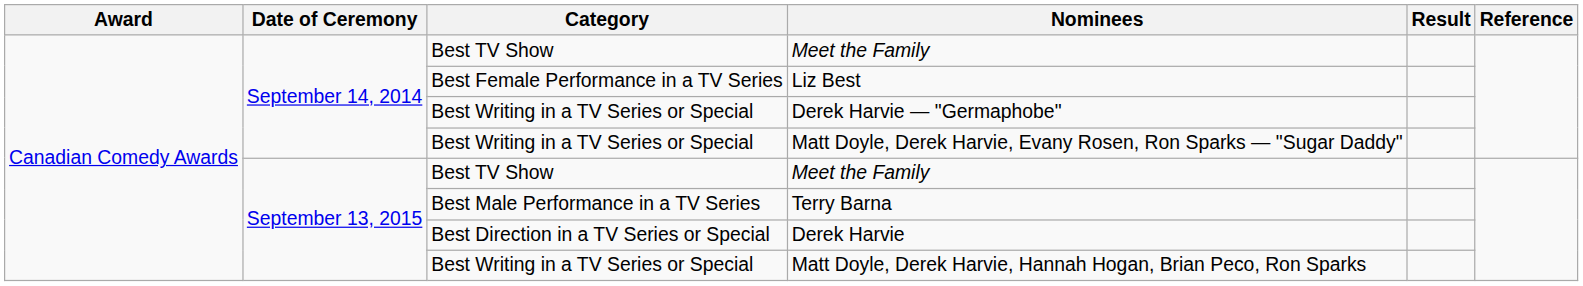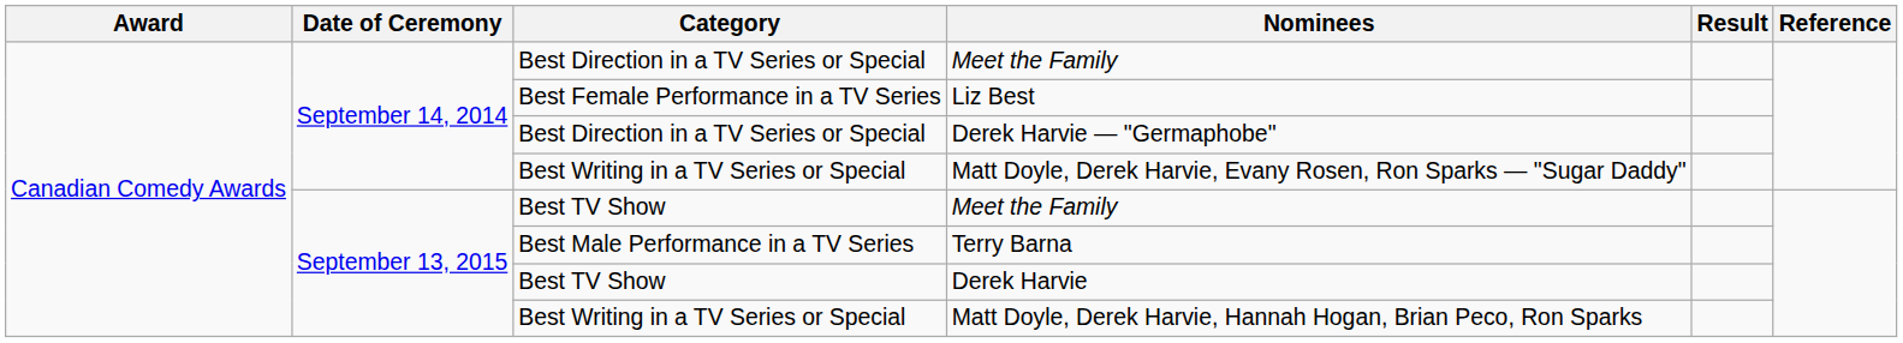 <table class="wikitable">
 <tr>
 <th>Award</th>
 <th>Date of Ceremony</th>
 <th>Category</th>
 <th>Nominees</th>
 <th>Result</th>
 <th>Reference</th>
 </tr>
 <tr>
 <td rowspan="8"><a href='#'>Canadian Comedy Awards</a></td>
 <td rowspan="4"><a href='#'>September 14, 2014</a></td>
-<td>Best TV Show</td>
+<td>Best Direction in a TV Series or Special</td>
 <td><em>Meet the Family</em></td>
 <td></td>
 <td rowspan=4></td>
 </tr>
 <tr>
 <td>Best Female Performance in a TV Series</td>
 <td>Liz Best</td>
 <td></td>
 </tr>
 <tr>
-<td>Best Writing in a TV Series or Special</td>
+<td>Best Direction in a TV Series or Special</td>
 <td>Derek Harvie — "Germaphobe"</td>
 <td></td>
 </tr>
 <tr>
 <td>Best Writing in a TV Series or Special</td>
 <td>Matt Doyle, Derek Harvie, Evany Rosen, Ron Sparks — "Sugar Daddy"</td>
 <td></td>
 </tr>
 <tr>
 <td rowspan="4"><a href='#'>September 13, 2015</a></td>
 <td>Best TV Show</td>
 <td><em>Meet the Family</em></td>
 <td></td>
 <td rowspan=4></td>
 </tr>
 <tr>
 <td>Best Male Performance in a TV Series</td>
 <td>Terry Barna</td>
 <td></td>
 </tr>
 <tr>
-<td>Best Direction in a TV Series or Special</td>
+<td>Best TV Show</td>
 <td>Derek Harvie</td>
 <td></td>
 </tr>
 <tr>
 <td>Best Writing in a TV Series or Special</td>
 <td>Matt Doyle, Derek Harvie, Hannah Hogan, Brian Peco, Ron Sparks</td>
 <td></td>
 </tr>
 </table>
